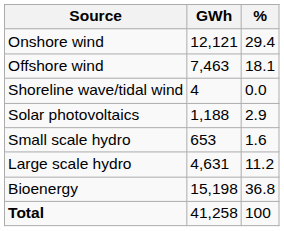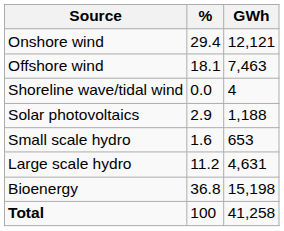 <table class="wikitable sortable">
 <tr>
 <th>Source</th>
+<th>%</th>
 <th>GWh</th>
-<th>%</th>
 </tr>
 <tr>
 <td>Onshore wind</td>
+<td>29.4</td>
 <td>12,121</td>
-<td>29.4</td>
 </tr>
 <tr>
 <td>Offshore wind</td>
+<td>18.1</td>
 <td>7,463</td>
-<td>18.1</td>
 </tr>
 <tr>
 <td>Shoreline wave/tidal wind</td>
+<td>0.0</td>
 <td>4</td>
-<td>0.0</td>
 </tr>
 <tr>
 <td>Solar photovoltaics</td>
+<td>2.9</td>
 <td>1,188</td>
-<td>2.9</td>
 </tr>
 <tr>
 <td>Small scale hydro</td>
+<td>1.6</td>
 <td>653</td>
-<td>1.6</td>
 </tr>
 <tr>
 <td>Large scale hydro</td>
+<td>11.2</td>
 <td>4,631</td>
-<td>11.2</td>
 </tr>
 <tr>
 <td>Bioenergy</td>
+<td>36.8</td>
 <td>15,198</td>
-<td>36.8</td>
 </tr>
 <tr>
 <td><strong>Total</strong></td>
+<td>100</td>
 <td>41,258</td>
-<td>100</td>
 </tr>
 </table>
